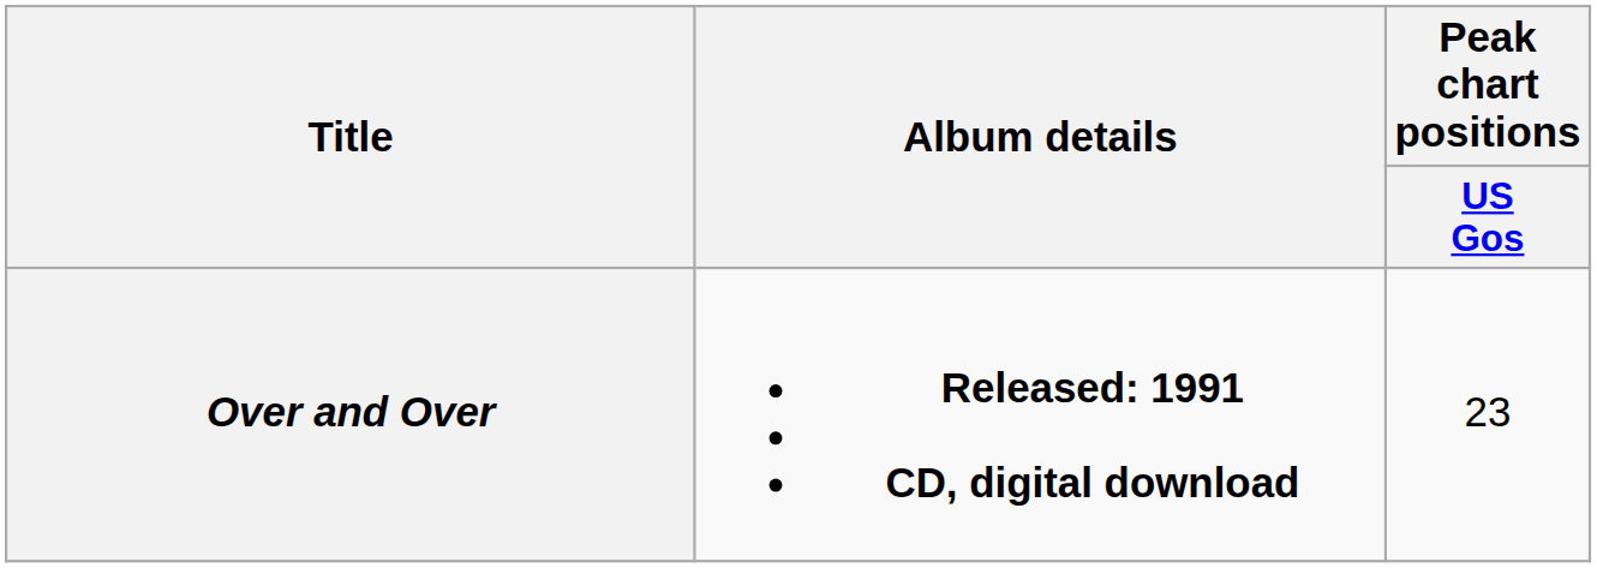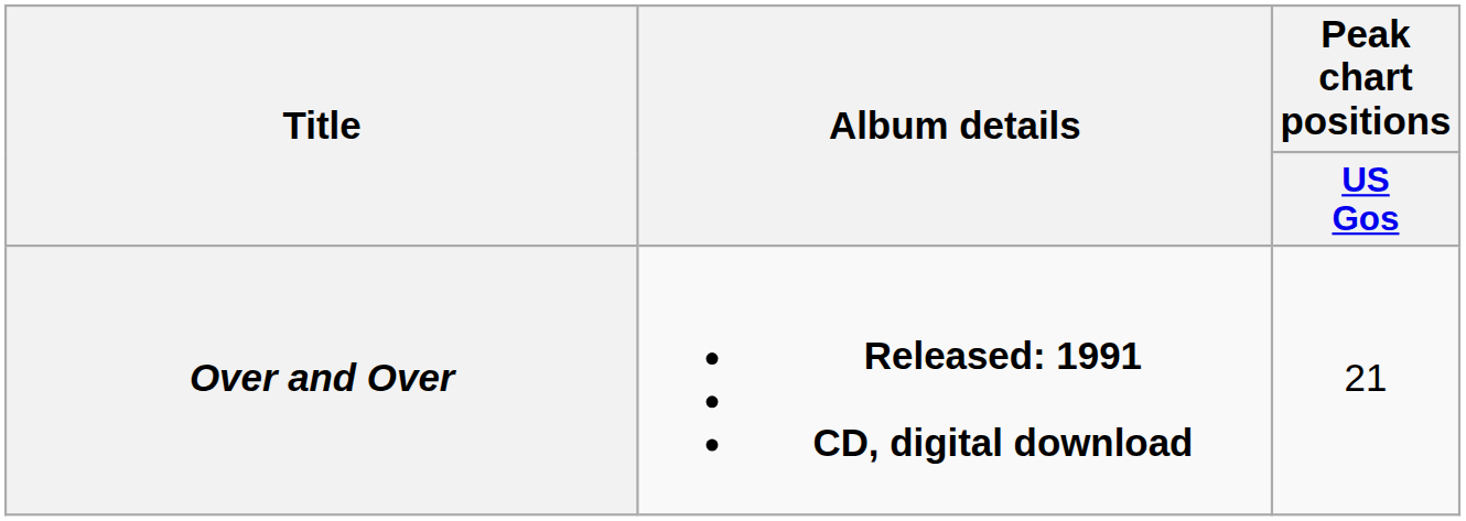 <table class="wikitable plainrowheaders" style="text-align:center;">
 <tr>
 <th scope="col" rowspan="2" style="width:16em;">Title</th>
 <th scope="col" rowspan="2" style="width:16em;">Album details</th>
 <th scope="col" colspan="1">Peak chart positions</th>
 </tr>
 <tr>
 <th style="width:3em; font-size:90%"><a href='#'>US<br>Gos</a></th>
 </tr>
 <tr>
 <th scope="row"><em>Over and Over</em></th>
 <td><strong><br><ul><li>Released: 1991</li><li></li><li>CD, digital download</li></ul></strong></td>
-<td>23</td>
+<td>21</td>
 </tr>
 </table>
